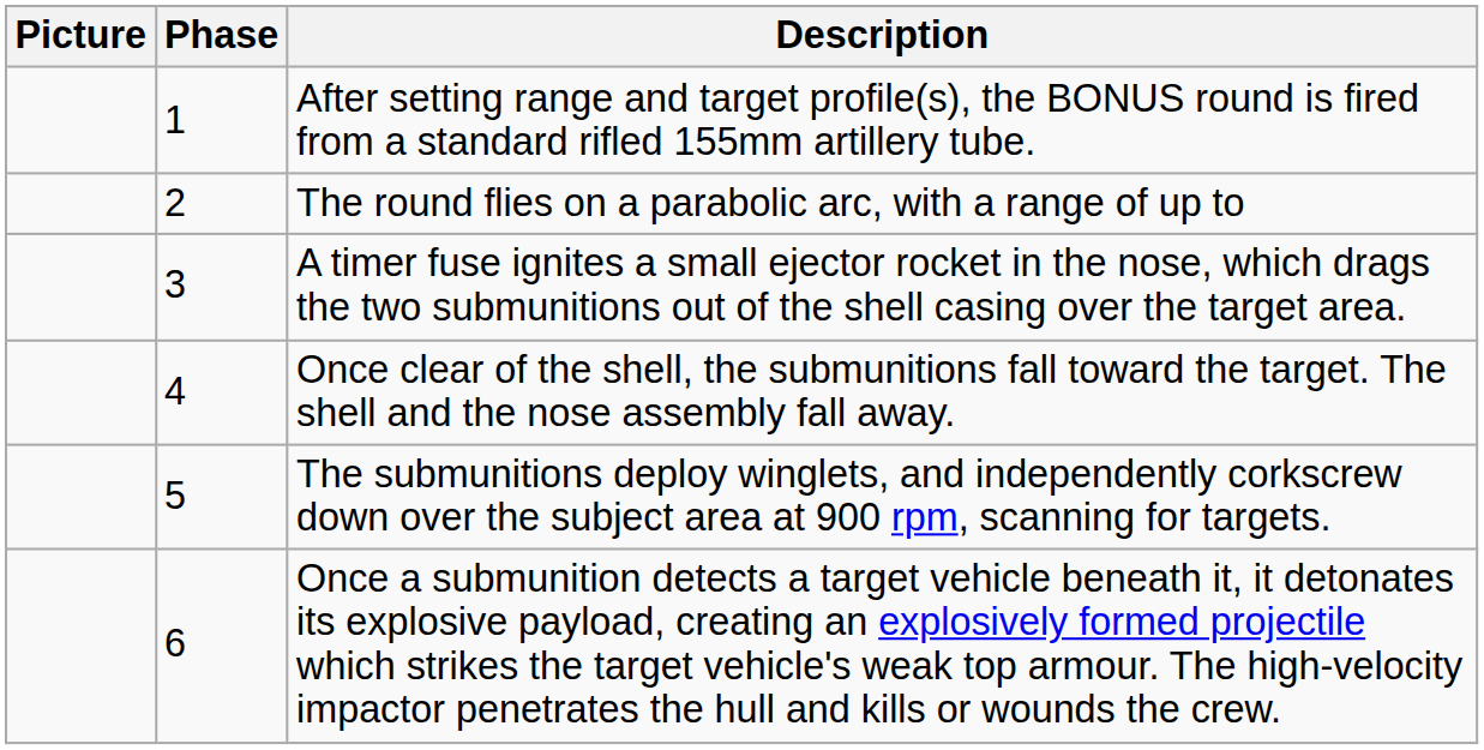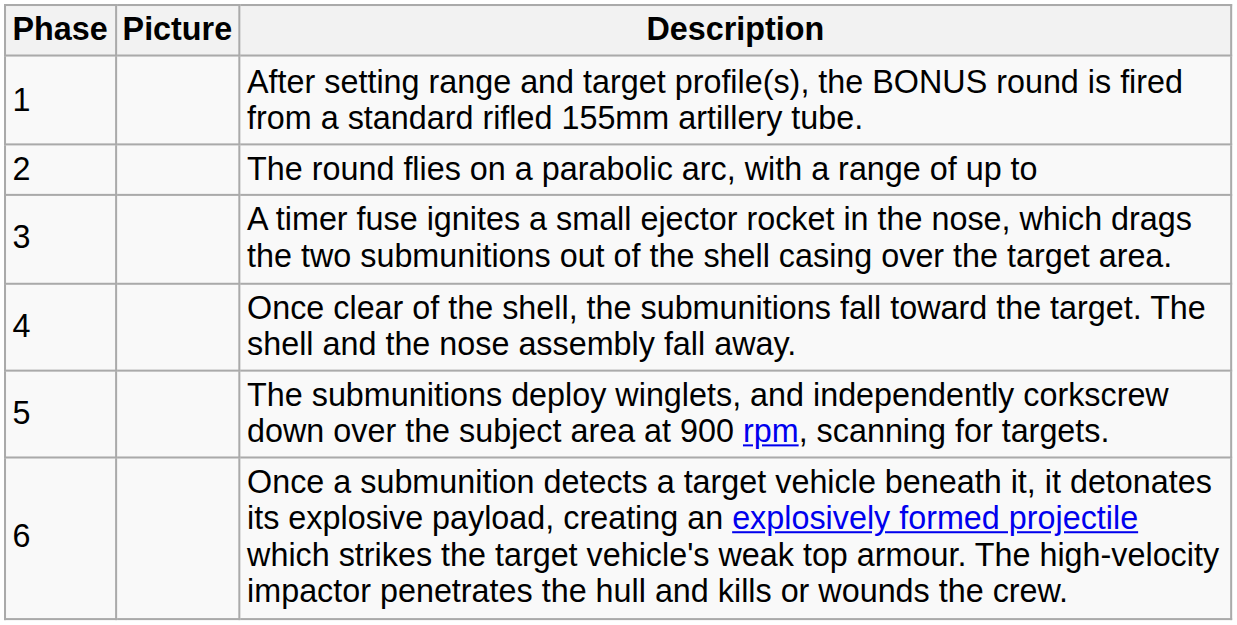 <table class='wikitable'>
 <tr>
+<th>Phase</th>
 <th>Picture</th>
-<th>Phase</th>
 <th>Description</th>
 </tr>
 <tr>
+<td>1</td>
 <td></td>
-<td>1</td>
 <td>After setting range and target profile(s), the BONUS round is fired from a standard rifled 155mm artillery tube.</td>
 </tr>
 <tr>
+<td>2</td>
 <td></td>
-<td>2</td>
 <td>The round flies on a parabolic arc, with a range of up to </td>
 </tr>
 <tr>
+<td>3</td>
 <td></td>
-<td>3</td>
 <td>A timer fuse ignites a small ejector rocket in the nose, which drags the two submunitions out of the shell casing over the target area.</td>
 </tr>
 <tr>
+<td>4</td>
 <td></td>
-<td>4</td>
 <td>Once clear of the shell, the submunitions fall toward the target. The shell and the nose assembly fall away.</td>
 </tr>
 <tr>
+<td>5</td>
 <td></td>
-<td>5</td>
 <td>The submunitions deploy winglets, and independently corkscrew down over the subject area at 900 <a href='#'>rpm</a>, scanning for targets.</td>
 </tr>
 <tr>
+<td>6</td>
 <td></td>
-<td>6</td>
 <td>Once a submunition detects a target vehicle beneath it, it detonates its explosive payload, creating an <a href='#'>explosively formed projectile</a> which strikes the target vehicle's weak top armour. The high-velocity impactor penetrates the hull and kills or wounds the crew.</td>
 </tr>
 </table>
